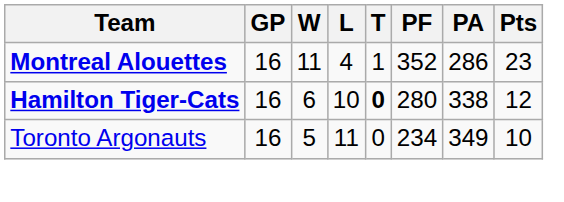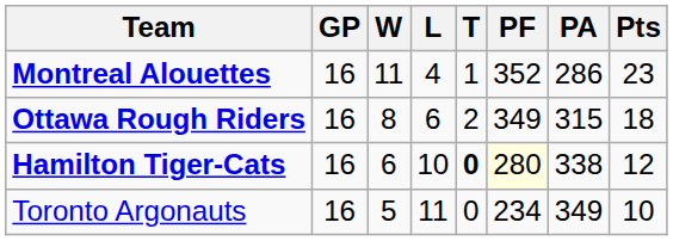 <table class="wikitable">
 <tr>
 <th>Team</th>
 <th>GP</th>
 <th>W</th>
 <th>L</th>
 <th>T</th>
 <th>PF</th>
 <th>PA</th>
 <th>Pts</th>
 </tr>
 <tr align="center">
 <td align="left"><strong><a href='#'>Montreal Alouettes</a></strong></td>
 <td>16</td>
 <td>11</td>
 <td>4</td>
 <td>1</td>
 <td>352</td>
 <td>286</td>
 <td>23</td>
 </tr>
 <tr align="center">
+<td align="left"><strong><a href='#'>Ottawa Rough Riders</a></strong></td>
+<td>16</td>
+<td>8</td>
+<td>6</td>
+<td>2</td>
+<td>349</td>
+<td>315</td>
+<td>18</td>
+</tr>
+<tr align="center">
 <td align="left"><strong><a href='#'>Hamilton Tiger-Cats</a></strong></td>
 <td>16</td>
 <td>6</td>
 <td>10</td>
 <td><strong>0</strong></td>
-<td>280</td>
+<td style="background: lightyellow;">280</td>
 <td>338</td>
 <td>12</td>
 </tr>
 <tr align="center">
 <td align="left"><a href='#'>Toronto Argonauts</a></td>
 <td>16</td>
 <td>5</td>
 <td>11</td>
 <td>0</td>
 <td>234</td>
 <td>349</td>
 <td>10</td>
 </tr>
 </table>
